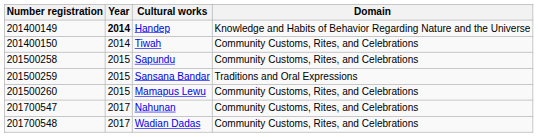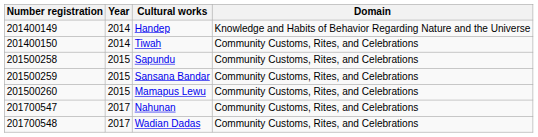 <table class = "wikitable sortable">
 <tr>
 <th>Number registration</th>
 <th>Year</th>
 <th>Cultural works</th>
 <th>Domain</th>
 </tr>
 <tr>
 <td>201400149</td>
-<td><strong>2014</strong></td>
+<td>2014</td>
 <td><a href='#'>Handep</a></td>
 <td>Knowledge and Habits of Behavior Regarding Nature and the Universe</td>
 </tr>
 <tr>
 <td>201400150</td>
 <td>2014</td>
 <td><a href='#'>Tiwah</a></td>
 <td>Community Customs, Rites, and Celebrations</td>
 </tr>
 <tr>
 <td>201500258</td>
 <td>2015</td>
 <td><a href='#'>Sapundu</a></td>
 <td>Community Customs, Rites, and Celebrations</td>
 </tr>
 <tr>
 <td>201500259</td>
 <td>2015</td>
 <td><a href='#'>Sansana Bandar</a></td>
-<td>Traditions and Oral Expressions</td>
+<td>Community Customs, Rites, and Celebrations</td>
 </tr>
 <tr>
 <td>201500260</td>
 <td>2015</td>
 <td><a href='#'>Mamapus Lewu</a></td>
 <td>Community Customs, Rites, and Celebrations</td>
 </tr>
 <tr>
 <td>201700547</td>
 <td>2017</td>
 <td><a href='#'>Nahunan</a></td>
 <td>Community Customs, Rites, and Celebrations</td>
 </tr>
 <tr>
 <td>201700548</td>
 <td>2017</td>
 <td><a href='#'>Wadian Dadas</a></td>
 <td>Community Customs, Rites, and Celebrations</td>
 </tr>
 </table>
